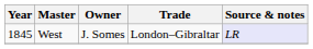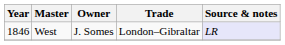 <table class="sortable wikitable">
 <tr>
 <th>Year</th>
 <th>Master</th>
 <th>Owner</th>
 <th>Trade</th>
 <th>Source & notes</th>
 </tr>
 <tr>
-<td>1845</td>
+<td>1846</td>
 <td>West</td>
 <td>J. Somes</td>
 <td>London–Gibraltar</td>
 <td style="background: lavender;"><em>LR</em></td>
 </tr>
 <tr>
 </tr>
 </table>
